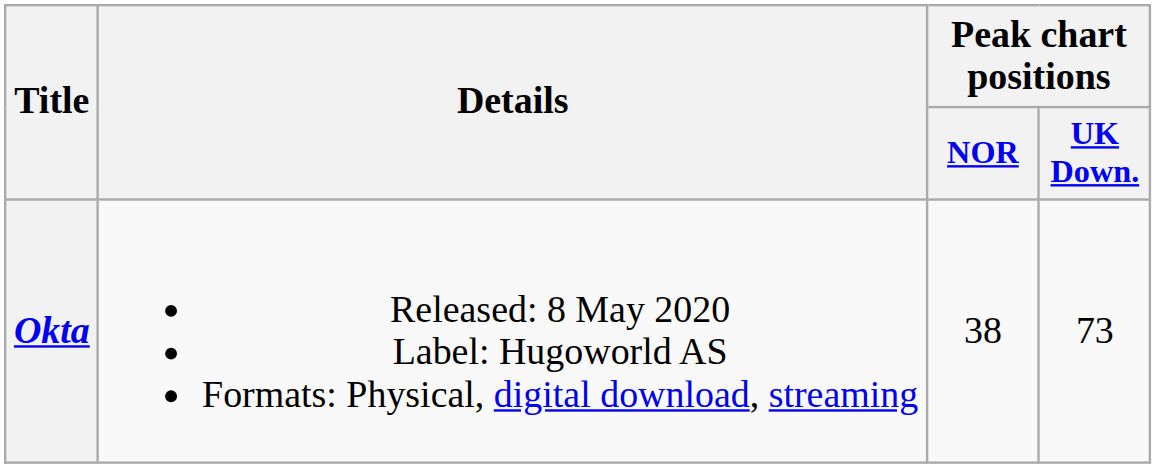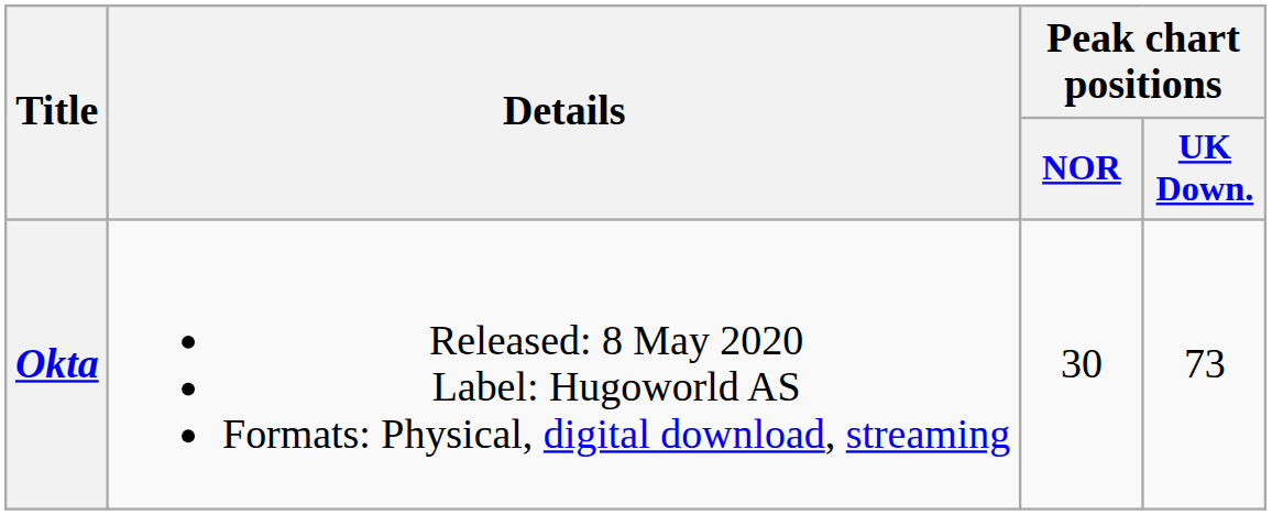 <table class="wikitable plainrowheaders" style="text-align: center;">
 <tr>
 <th scope="col" rowspan="2">Title</th>
 <th scope="col" rowspan="2">Details</th>
 <th colspan="2" scope="col">Peak chart positions</th>
 </tr>
 <tr>
 <th scope="col" style="width:3em;font-size:85%;"><a href='#'>NOR</a><br></th>
 <th scope="col" style="width:3em;font-size:85%;"><a href='#'>UK Down.</a><br></th>
 </tr>
 <tr>
 <th scope="row"><em><a href='#'>Okta</a></em></th>
 <td><br><ul><li>Released: 8 May 2020</li><li>Label: Hugoworld AS</li><li>Formats: Physical, <a href='#'>digital download</a>, <a href='#'>streaming</a></li></ul></td>
-<td>38</td>
+<td>30</td>
 <td>73</td>
 </tr>
 </table>
